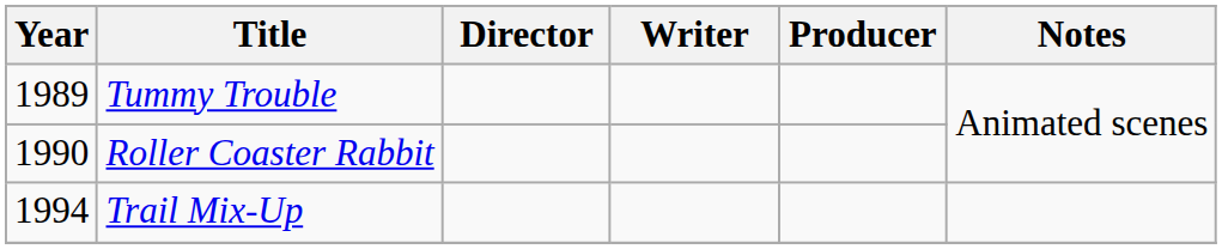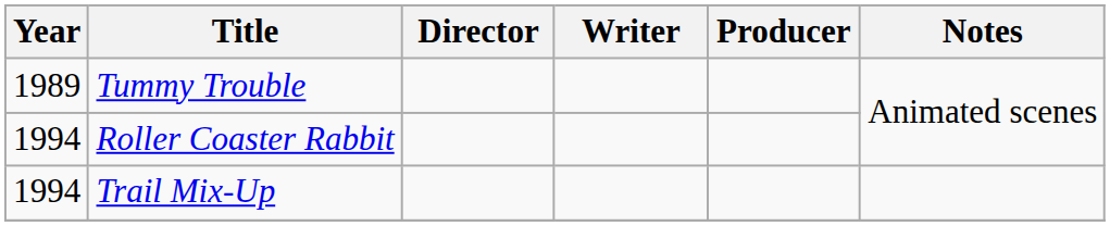 <table class="wikitable">
 <tr>
 <th>Year</th>
 <th>Title</th>
 <th width="65">Director</th>
 <th width="65">Writer</th>
 <th width="65">Producer</th>
 <th>Notes</th>
 </tr>
 <tr>
 <td>1989</td>
 <td><em><a href='#'>Tummy Trouble</a></em></td>
 <td></td>
 <td></td>
 <td></td>
 <td rowspan=2>Animated scenes</td>
 </tr>
 <tr>
-<td>1990</td>
+<td>1994</td>
 <td><em><a href='#'>Roller Coaster Rabbit</a></em></td>
 <td></td>
 <td></td>
 <td></td>
 </tr>
 <tr>
 <td>1994</td>
 <td><em><a href='#'>Trail Mix-Up</a></em></td>
 <td></td>
 <td></td>
 <td></td>
 <td></td>
 </tr>
 <tr>
 </tr>
 </table>
